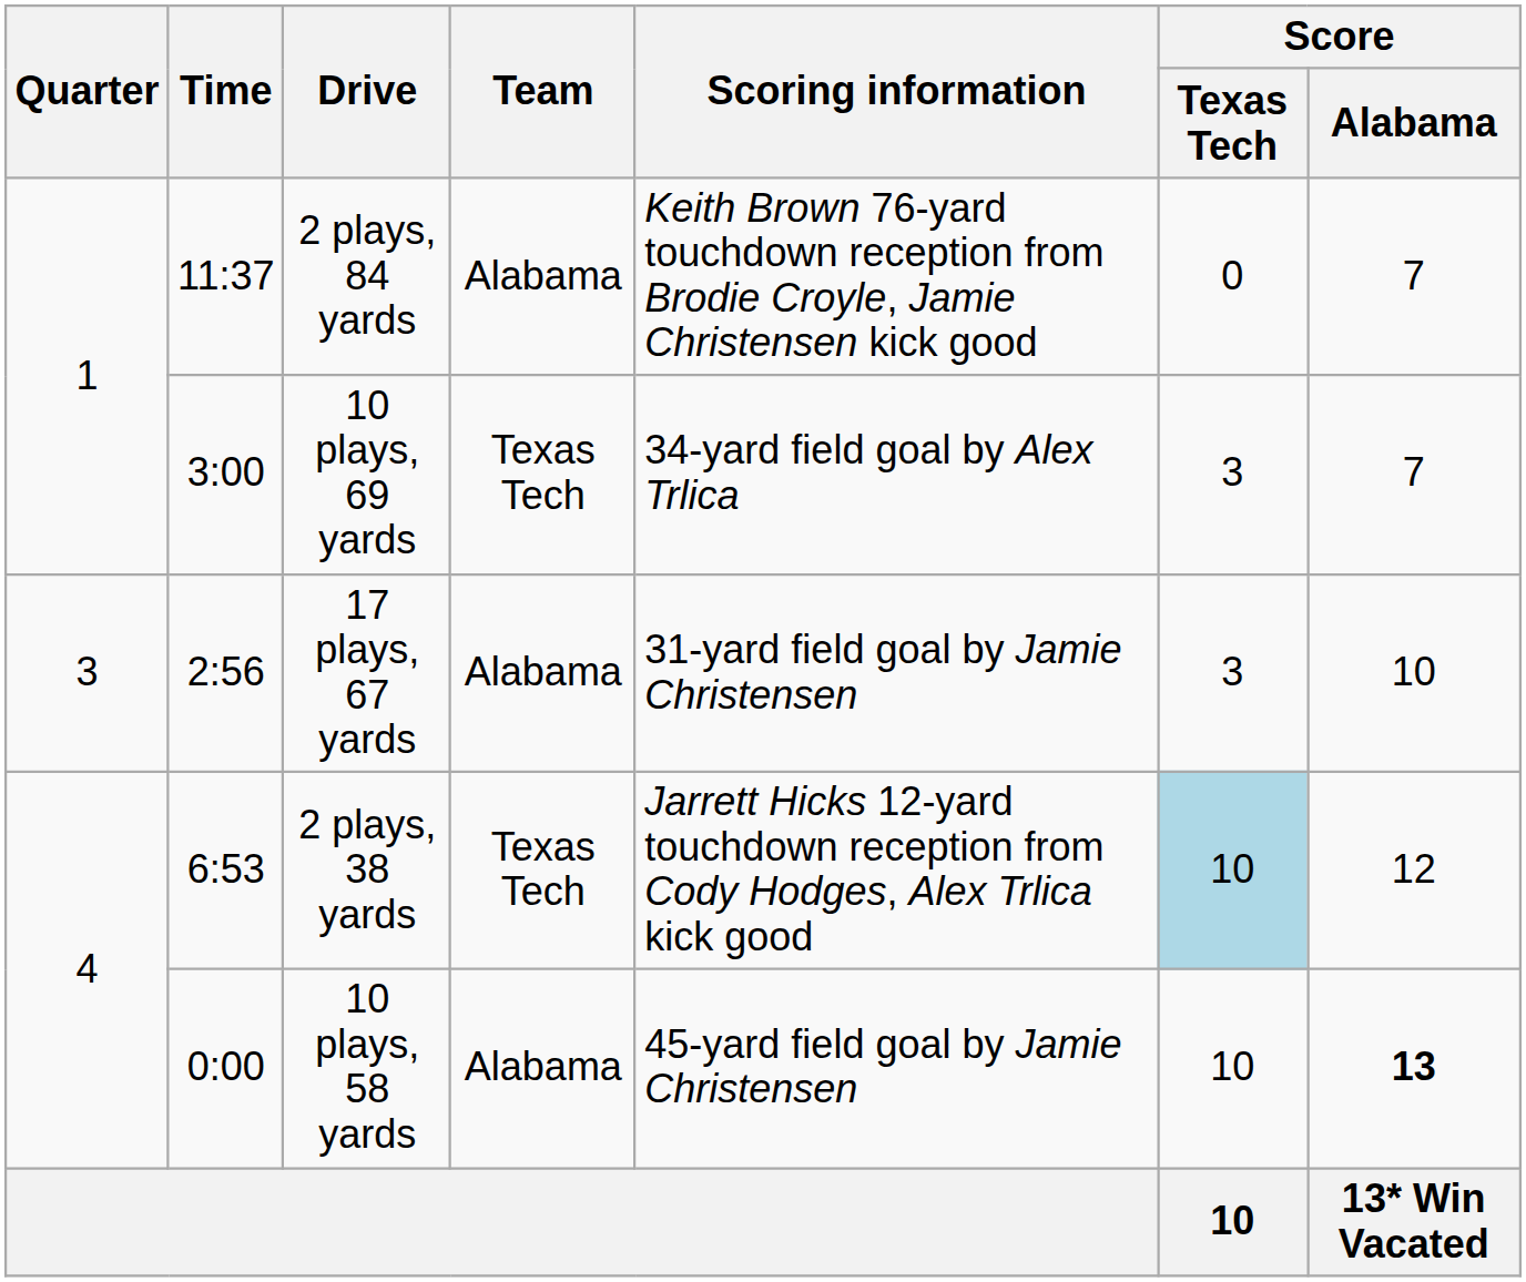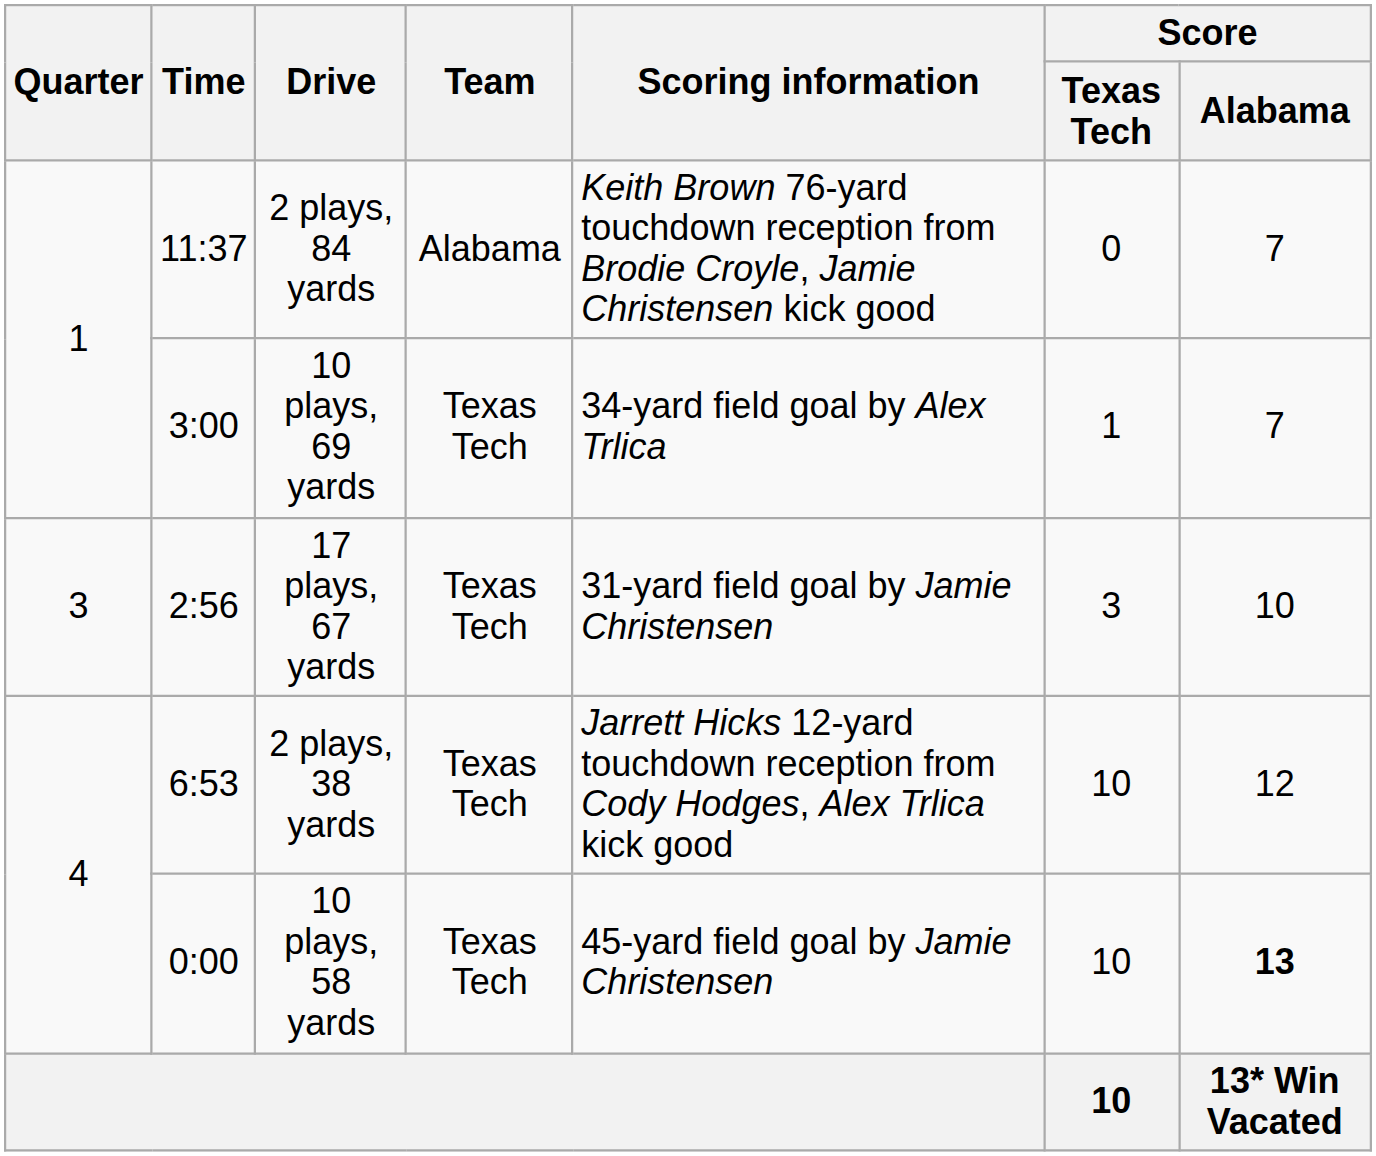 <table class="wikitable" style="text-align:center;">
 <tr>
 <th rowspan=2>Quarter</th>
 <th rowspan=2>Time</th>
 <th rowspan=2>Drive</th>
 <th rowspan=2>Team</th>
 <th rowspan=2>Scoring information</th>
 <th colspan=2>Score</th>
 </tr>
 <tr>
 <th>Texas Tech</th>
 <th>Alabama</th>
 </tr>
 <tr>
 <td rowspan=2>1</td>
 <td>11:37</td>
 <td>2 plays, 84 yards</td>
 <td>Alabama</td>
 <td align=left><em>Keith Brown</em> 76-yard touchdown reception from <em>Brodie Croyle</em>, <em>Jamie Christensen</em> kick good</td>
 <td>0</td>
 <td>7</td>
 </tr>
 <tr>
 <td>3:00</td>
 <td>10 plays, 69 yards</td>
 <td>Texas Tech</td>
 <td align=left>34-yard field goal by <em>Alex Trlica</em></td>
-<td>3</td>
+<td>1</td>
 <td>7</td>
 </tr>
 <tr>
 <td>3</td>
 <td>2:56</td>
 <td>17 plays, 67 yards</td>
-<td>Alabama</td>
+<td>Texas Tech</td>
 <td align=left>31-yard field goal by <em>Jamie Christensen</em></td>
 <td>3</td>
 <td>10</td>
 </tr>
 <tr>
 <td rowspan=2>4</td>
 <td>6:53</td>
 <td>2 plays, 38 yards</td>
 <td>Texas Tech</td>
 <td align=left><em>Jarrett Hicks</em> 12-yard touchdown reception from <em>Cody Hodges</em>, <em>Alex Trlica</em> kick good</td>
-<td style="background: lightblue;">10</td>
+<td>10</td>
 <td>12</td>
 </tr>
 <tr>
 <td>0:00</td>
 <td>10 plays, 58 yards</td>
-<td>Alabama</td>
+<td>Texas Tech</td>
 <td align=left>45-yard field goal by <em>Jamie Christensen</em></td>
 <td>10</td>
 <td><strong>13</strong></td>
 </tr>
 <tr>
 <th colspan=5></th>
 <th>10</th>
 <th>13* Win Vacated</th>
 </tr>
 </table>
